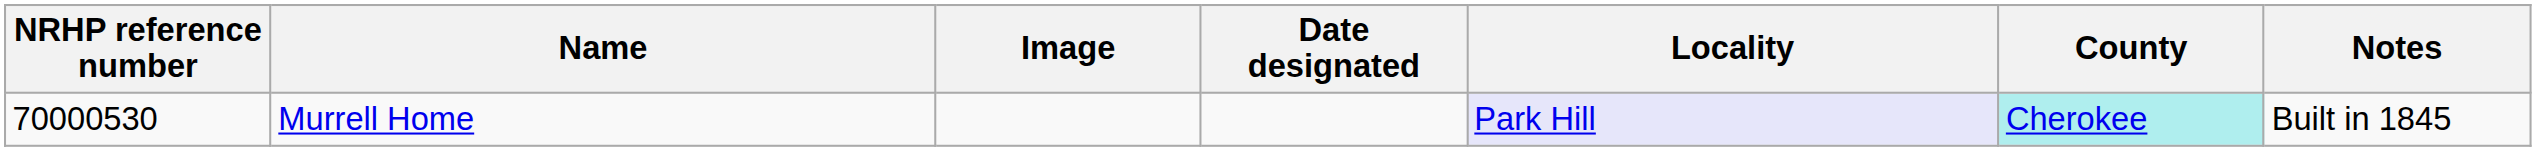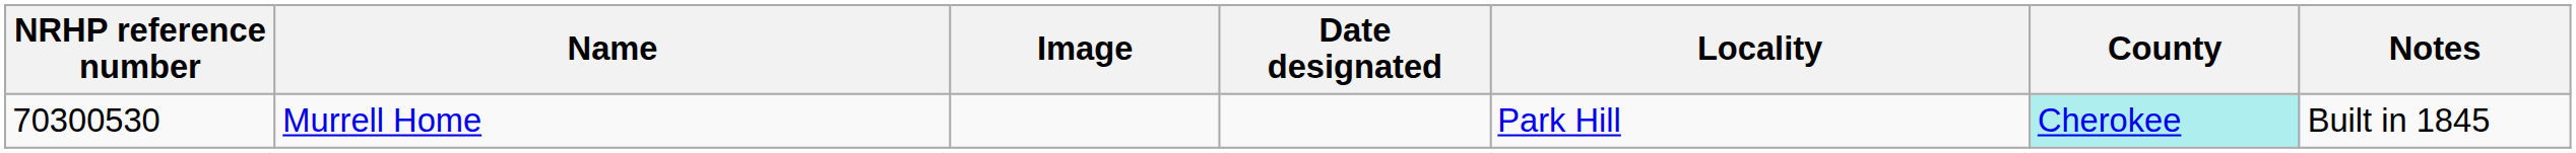 <table class="wikitable sortable" style="width:98%">
 <tr>
 <th style="width:10%;"><strong>NRHP reference number</strong></th>
 <th style="width:25%;"><strong>Name</strong></th>
 <th style="width:10%;" class="unsortable"><strong>Image</strong></th>
 <th style="width:10%;"><strong>Date designated</strong></th>
 <th style="width:20%;"><strong>Locality</strong></th>
 <th style="width:10%;"><strong>County</strong></th>
 <th style="width:10%;"><strong>Notes</strong></th>
 </tr>
 <tr>
-<td>70000530</td>
+<td>70300530</td>
 <td><a href='#'>Murrell Home</a></td>
 <td></td>
 <td></td>
-<td style="background: lavender;"><a href='#'>Park Hill</a><br><small></small></td>
+<td><a href='#'>Park Hill</a><br><small></small></td>
 <td style="background: paleturquoise;"><a href='#'>Cherokee</a></td>
 <td>Built in 1845</td>
 </tr>
 </table>
